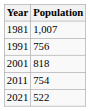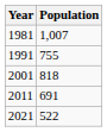 <table class="wikitable">
 <tr>
 <th>Year</th>
 <th>Population</th>
 </tr>
 <tr>
 <td>1981</td>
 <td>1,007</td>
 </tr>
 <tr>
 <td>1991</td>
-<td>756</td>
+<td>755</td>
 </tr>
 <tr>
 <td>2001</td>
 <td>818</td>
 </tr>
 <tr>
 <td>2011</td>
-<td>754</td>
+<td>691</td>
 </tr>
 <tr>
 <td>2021</td>
 <td>522</td>
 </tr>
 </table>
